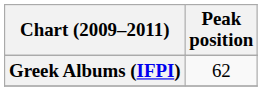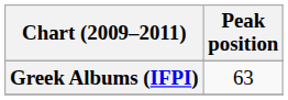 <table class="wikitable sortable plainrowheaders" style="text-align:center">
 <tr>
 <th scope="col">Chart (2009–2011)</th>
 <th scope="col">Peak<br>position</th>
 </tr>
 <tr>
 </tr>
 <tr>
 </tr>
 <tr>
 <th scope="row">Greek Albums (<a href='#'>IFPI</a>)</th>
-<td>62</td>
+<td>63</td>
 </tr>
 <tr>
 </tr>
 </table>
